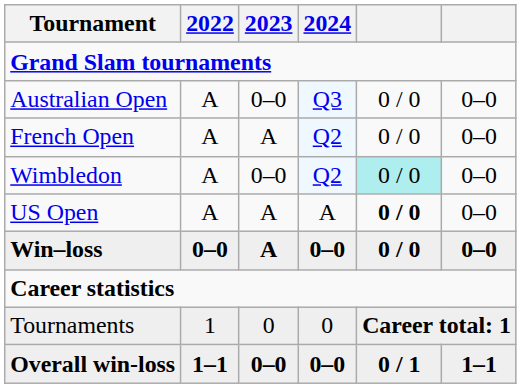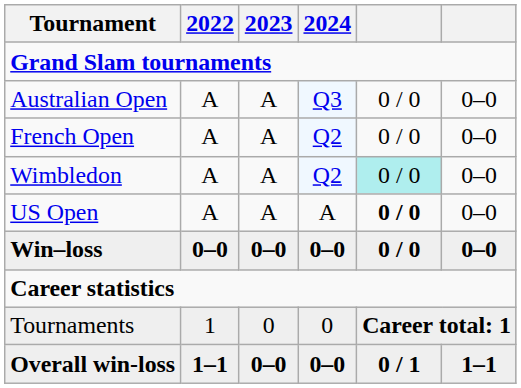 <table class="wikitable" style="text-align:center">
 <tr>
 <th>Tournament</th>
 <th><a href='#'>2022</a></th>
 <th><a href='#'>2023</a></th>
 <th><a href='#'>2024</a></th>
 <th></th>
 <th></th>
 </tr>
 <tr>
 <td colspan="7" align="left"><strong><a href='#'>Grand Slam tournaments</a></strong></td>
 </tr>
 <tr>
 <td align="left"><a href='#'>Australian Open</a></td>
 <td>A</td>
-<td>0–0</td>
+<td>A</td>
 <td bgcolor=f0f8ff><a href='#'>Q3</a></td>
 <td>0 / 0</td>
 <td>0–0</td>
 </tr>
 <tr>
 <td align="left"><a href='#'>French Open</a></td>
 <td>A</td>
 <td>A</td>
 <td bgcolor=f0f8ff><a href='#'>Q2</a></td>
 <td>0 / 0</td>
 <td>0–0</td>
 </tr>
 <tr>
 <td align="left"><a href='#'>Wimbledon</a></td>
 <td>A</td>
-<td>0–0</td>
+<td>A</td>
 <td bgcolor=f0f8ff><a href='#'>Q2</a></td>
 <td style="background: paleturquoise;">0 / 0</td>
 <td>0–0</td>
 </tr>
 <tr>
 <td align="left"><a href='#'>US Open</a></td>
 <td>A</td>
 <td>A</td>
 <td>A</td>
 <td><strong>0 / 0</strong></td>
 <td>0–0</td>
 </tr>
 <tr style="background:#efefef;font-weight:bold">
 <td align="left">Win–loss</td>
 <td>0–0</td>
-<td>A</td>
+<td>0–0</td>
 <td>0–0</td>
 <td>0 / 0</td>
 <td>0–0</td>
 </tr>
 <tr>
 <td colspan="7" align="left"><strong>Career statistics</strong></td>
 </tr>
 <tr bgcolor="efefef">
 <td align="left">Tournaments</td>
 <td>1</td>
 <td>0</td>
 <td>0</td>
 <td colspan="3"><strong>Career total: 1</strong></td>
 </tr>
 <tr style="background:#efefef;font-weight:bold">
 <td align="left">Overall win-loss</td>
 <td>1–1</td>
 <td>0–0</td>
 <td>0–0</td>
 <td>0 / 1</td>
 <td>1–1</td>
 </tr>
 </table>
